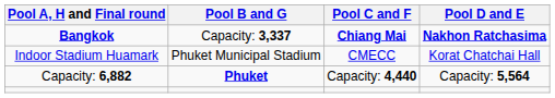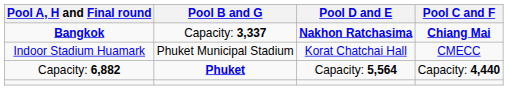 <table class="wikitable" style="text-align:center;">
 <tr>
 <th><a href='#'>Pool A, H</a> and <a href='#'>Final round</a></th>
 <th><a href='#'>Pool B and G</a></th>
+<th><a href='#'>Pool D and E</a></th>
 <th><a href='#'>Pool C and F</a></th>
-<th><a href='#'>Pool D and E</a></th>
 </tr>
 <tr>
 <td><strong><a href='#'>Bangkok</a></strong></td>
 <td>Capacity: <strong>3,337</strong></td>
+<td><strong><a href='#'>Nakhon Ratchasima</a></strong></td>
 <td><strong><a href='#'>Chiang Mai</a></strong></td>
-<td><strong><a href='#'>Nakhon Ratchasima</a></strong></td>
 </tr>
 <tr>
 <td><a href='#'>Indoor Stadium Huamark</a></td>
 <td>Phuket Municipal Stadium</td>
+<td><a href='#'>Korat Chatchai Hall</a></td>
 <td><a href='#'>CMECC</a></td>
-<td><a href='#'>Korat Chatchai Hall</a></td>
 </tr>
 <tr>
 <td>Capacity: <strong>6,882</strong></td>
 <td><strong><a href='#'>Phuket</a></strong></td>
+<td>Capacity: <strong>5,564</strong></td>
 <td>Capacity: <strong>4,440</strong></td>
-<td>Capacity: <strong>5,564</strong></td>
 </tr>
 <tr>
 <td></td>
 <td></td>
 <td></td>
 <td></td>
 </tr>
 </table>
